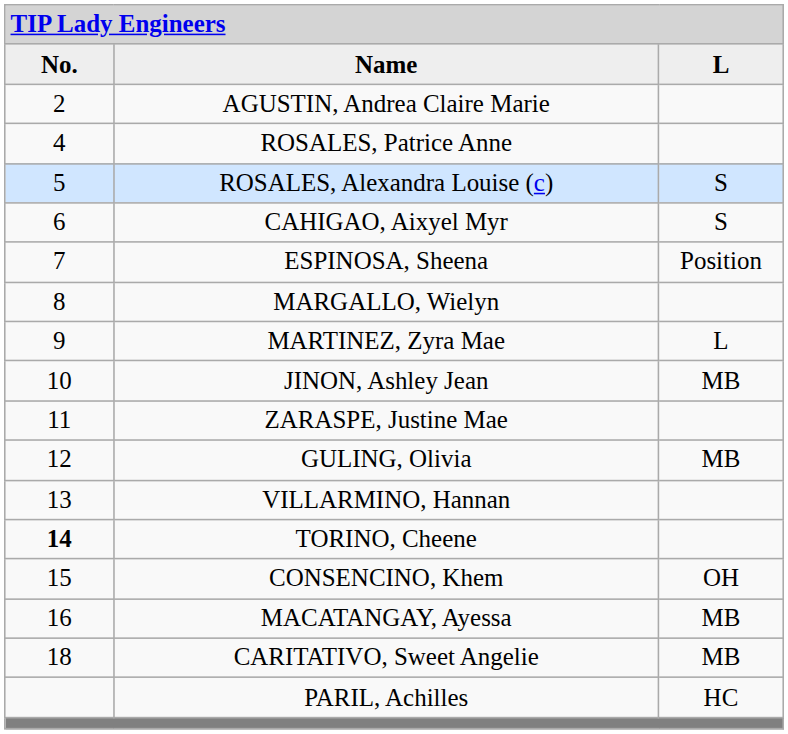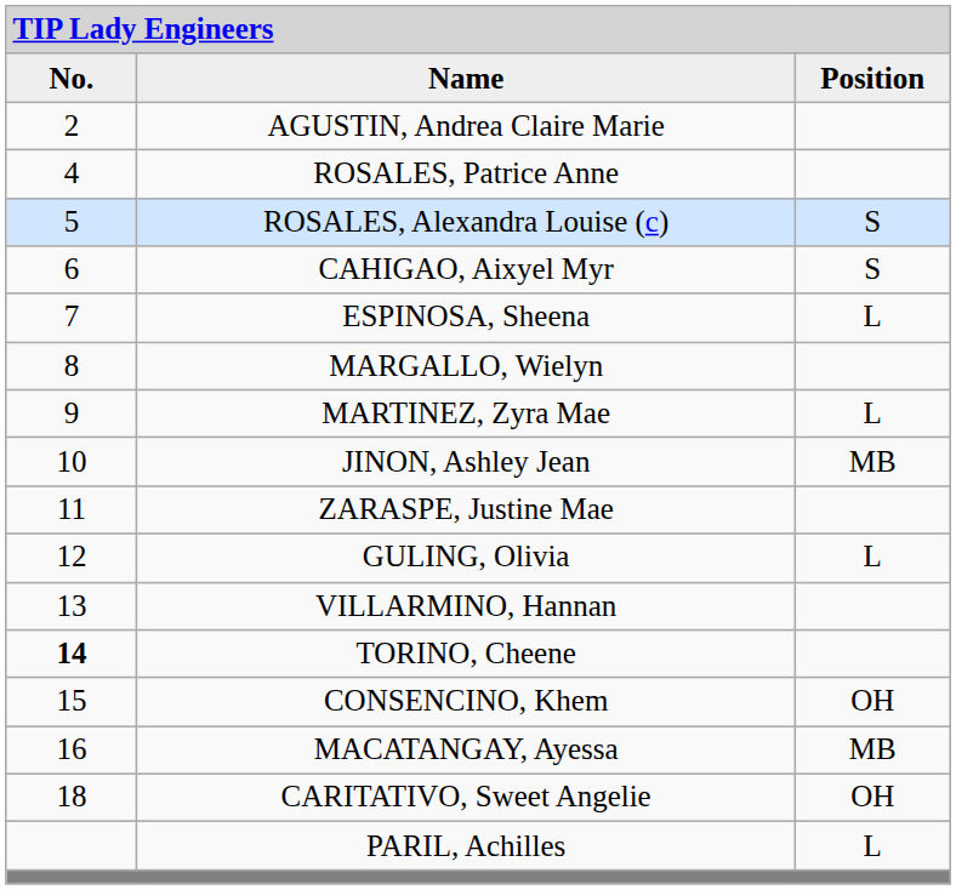 <table class='wikitable mw-collapsible mw-collapsed' border=" none" style="text-align: center; width: 500px">
 <tr>
 <th style="background:#D4D4D4; text-align:left;" colspan=3><a href='#'>TIP Lady Engineers</a></th>
 </tr>
 <tr style="background:#EEEEEE; font-weight:bold;">
 <td width=10%>No.</td>
 <td width=50%>Name</td>
-<td>L</td>
+<td width=10%>Position</td>
 </tr>
 <tr>
 <td>2</td>
 <td>AGUSTIN, Andrea Claire Marie</td>
 <td></td>
 </tr>
 <tr>
 <td>4</td>
 <td>ROSALES, Patrice Anne</td>
 <td></td>
 </tr>
 <tr style="background:#D0E6FF;">
 <td>5</td>
 <td>ROSALES, Alexandra Louise (<a href='#'>c</a>)</td>
 <td>S</td>
 </tr>
 <tr>
 <td>6</td>
 <td>CAHIGAO, Aixyel Myr</td>
 <td>S</td>
 </tr>
 <tr>
 <td>7</td>
 <td>ESPINOSA, Sheena</td>
-<td width=10%>Position</td>
+<td>L</td>
 </tr>
 <tr>
 <td>8</td>
 <td>MARGALLO, Wielyn</td>
 <td></td>
 </tr>
 <tr>
 <td>9</td>
 <td>MARTINEZ, Zyra Mae</td>
 <td>L</td>
 </tr>
 <tr>
 <td>10</td>
 <td>JINON, Ashley Jean</td>
 <td>MB</td>
 </tr>
 <tr>
 <td>11</td>
 <td>ZARASPE, Justine Mae</td>
 <td></td>
 </tr>
 <tr>
 <td>12</td>
 <td>GULING, Olivia</td>
-<td>MB</td>
+<td>L</td>
 </tr>
 <tr>
 <td>13</td>
 <td>VILLARMINO, Hannan</td>
 <td></td>
 </tr>
 <tr>
 <td><strong>14</strong></td>
 <td>TORINO, Cheene</td>
 <td></td>
 </tr>
 <tr>
 <td>15</td>
 <td>CONSENCINO, Khem</td>
 <td>OH</td>
 </tr>
 <tr>
 <td>16</td>
 <td>MACATANGAY, Ayessa</td>
 <td>MB</td>
 </tr>
 <tr>
 <td>18</td>
 <td>CARITATIVO, Sweet Angelie</td>
-<td>MB</td>
+<td>OH</td>
 </tr>
 <tr>
 <td></td>
 <td>PARIL, Achilles</td>
-<td>HC</td>
+<td>L</td>
 </tr>
 <tr>
 <th style='background: grey;' colspan=3></th>
 </tr>
 </table>
